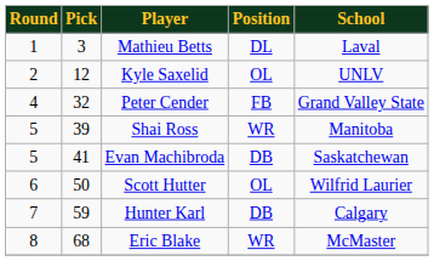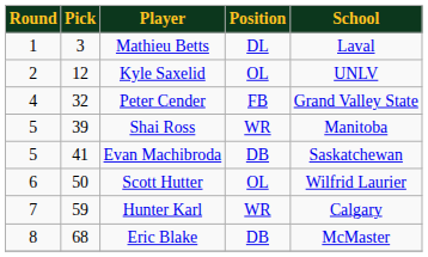 <table class="wikitable" style="font-size: 95%;">
 <tr>
 <th style="background:#0C371D;color:#ffc322;">Round</th>
 <th style="background:#0C371D;color:#ffc322;">Pick</th>
 <th style="background:#0C371D;color:#ffc322;">Player</th>
 <th style="background:#0C371D;color:#ffc322;">Position</th>
 <th style="background:#0C371D;color:#ffc322;">School</th>
 </tr>
 <tr align="center">
 <td align=center>1</td>
 <td>3</td>
 <td><a href='#'>Mathieu Betts</a></td>
 <td><a href='#'>DL</a></td>
 <td><a href='#'>Laval</a></td>
 </tr>
 <tr align="center">
 <td align=center>2</td>
 <td>12</td>
 <td><a href='#'>Kyle Saxelid</a></td>
 <td><a href='#'>OL</a></td>
 <td><a href='#'>UNLV</a></td>
 </tr>
 <tr align="center">
 <td align=center>4</td>
 <td>32</td>
 <td><a href='#'>Peter Cender</a></td>
 <td><a href='#'>FB</a></td>
 <td><a href='#'>Grand Valley State</a></td>
 </tr>
 <tr align="center">
 <td align=center>5</td>
 <td>39</td>
 <td><a href='#'>Shai Ross</a></td>
 <td><a href='#'>WR</a></td>
 <td><a href='#'>Manitoba</a></td>
 </tr>
 <tr align="center">
 <td align=center>5</td>
 <td>41</td>
 <td><a href='#'>Evan Machibroda</a></td>
 <td><a href='#'>DB</a></td>
 <td><a href='#'>Saskatchewan</a></td>
 </tr>
 <tr align="center">
 <td align=center>6</td>
 <td>50</td>
 <td><a href='#'>Scott Hutter</a></td>
 <td><a href='#'>OL</a></td>
 <td><a href='#'>Wilfrid Laurier</a></td>
 </tr>
 <tr align="center">
 <td align=center>7</td>
 <td>59</td>
 <td><a href='#'>Hunter Karl</a></td>
-<td><a href='#'>DB</a></td>
+<td><a href='#'>WR</a></td>
 <td><a href='#'>Calgary</a></td>
 </tr>
 <tr align="center">
 <td align=center>8</td>
 <td>68</td>
 <td><a href='#'>Eric Blake</a></td>
-<td><a href='#'>WR</a></td>
+<td><a href='#'>DB</a></td>
 <td><a href='#'>McMaster</a></td>
 </tr>
 <tr>
 </tr>
 </table>
